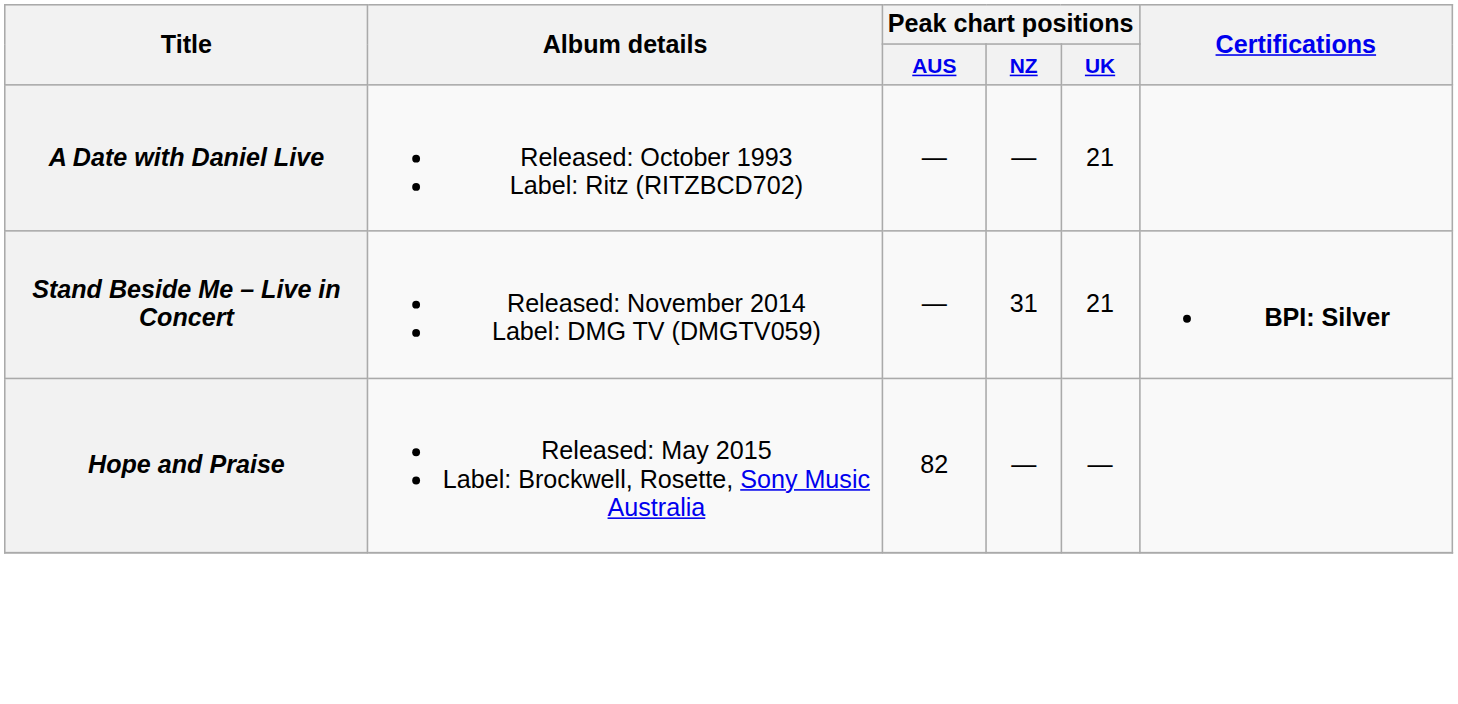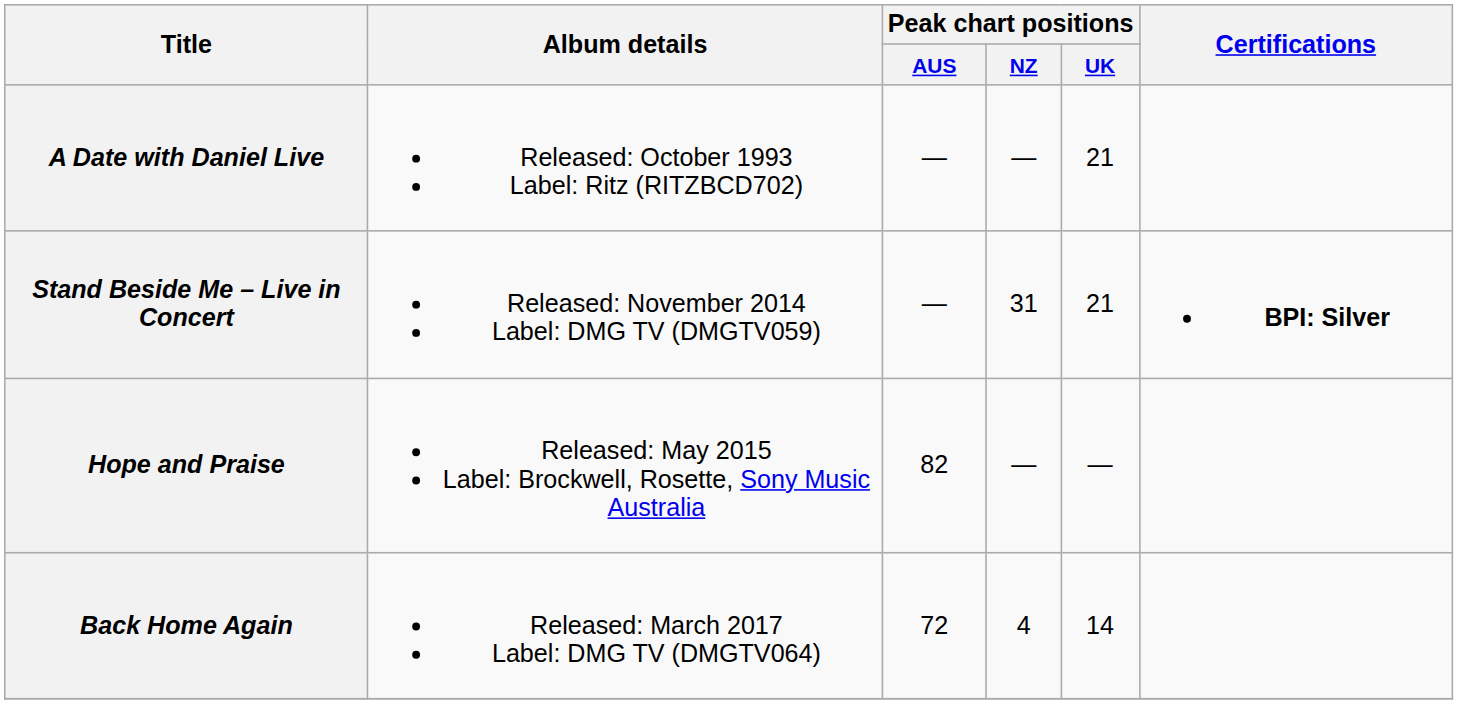 <table class="wikitable plainrowheaders" style="text-align:center;">
 <tr>
 <th scope="col" rowspan="2" style="width:14em;">Title</th>
 <th scope="col" rowspan="2" style="width:20em;">Album details</th>
 <th scope="col" colspan="3">Peak chart positions</th>
 <th scope="col" rowspan="2" style="width:12em;"><a href='#'>Certifications</a></th>
 </tr>
 <tr>
 <th><small><a href='#'>AUS</a></small> <br></th>
 <th><small><a href='#'>NZ</a></small> <br></th>
 <th><small><a href='#'>UK</a></small> <br></th>
 </tr>
 <tr>
 <th scope="row"><em>A Date with Daniel Live</em></th>
 <td><br><ul><li>Released: October 1993</li><li>Label: Ritz (RITZBCD702)</li></ul></td>
 <td align=center>—</td>
 <td align=center>—</td>
 <td align=center>21</td>
 <td></td>
 </tr>
 <tr>
 <th scope="row"><em>Stand Beside Me – Live in Concert</em></th>
 <td><br><ul><li>Released: November 2014</li><li>Label: DMG TV (DMGTV059)</li></ul></td>
 <td align=center>—</td>
 <td align=center>31</td>
 <td align=center>21</td>
 <td><strong><br><ul><li>BPI: Silver</li></ul></strong></td>
 </tr>
 <tr>
 <th scope="row"><em>Hope and Praise</em></th>
 <td><br><ul><li>Released: May 2015</li><li>Label: Brockwell, Rosette, <a href='#'>Sony Music Australia</a></li></ul></td>
 <td align=center>82</td>
 <td align=center>—</td>
 <td align=center>—</td>
 <td></td>
 </tr>
 <tr>
+<th scope="row"><em>Back Home Again</em></th>
+<td><br><ul><li>Released: March 2017</li><li>Label: DMG TV (DMGTV064)</li></ul></td>
+<td align=center>72</td>
+<td align=center>4</td>
+<td align=center>14</td>
+<td></td>
+</tr>
+<tr>
 </tr>
 </table>
